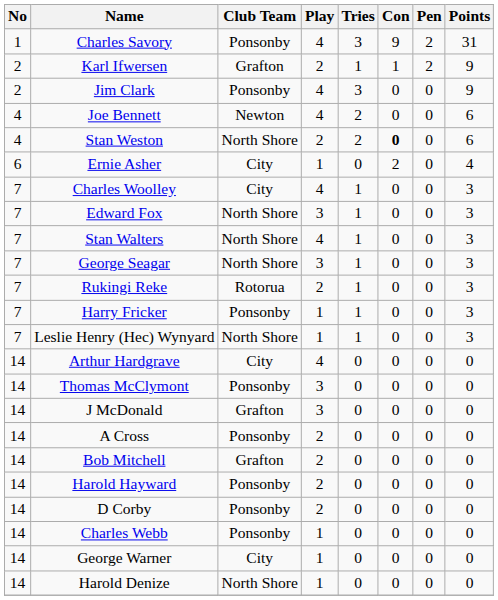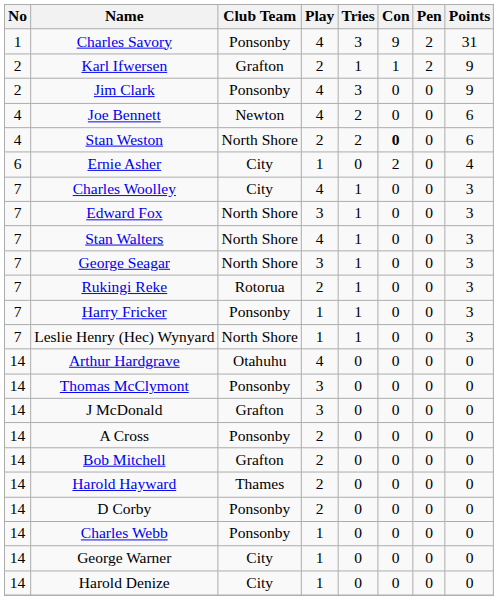 <table class="wikitable sortable" style="text-align: center;">
 <tr>
 <th>No</th>
 <th>Name</th>
 <th>Club Team</th>
 <th>Play</th>
 <th>Tries</th>
 <th>Con</th>
 <th>Pen</th>
 <th>Points</th>
 </tr>
 <tr>
 <td>1</td>
 <td><a href='#'>Charles Savory</a></td>
 <td>Ponsonby</td>
 <td>4</td>
 <td>3</td>
 <td>9</td>
 <td>2</td>
 <td>31</td>
 </tr>
 <tr>
 <td>2</td>
 <td><a href='#'>Karl Ifwersen</a></td>
 <td>Grafton</td>
 <td>2</td>
 <td>1</td>
 <td>1</td>
 <td>2</td>
 <td>9</td>
 </tr>
 <tr>
 <td>2</td>
 <td><a href='#'>Jim Clark</a></td>
 <td>Ponsonby</td>
 <td>4</td>
 <td>3</td>
 <td>0</td>
 <td>0</td>
 <td>9</td>
 </tr>
 <tr>
 <td>4</td>
 <td><a href='#'>Joe Bennett</a></td>
 <td>Newton</td>
 <td>4</td>
 <td>2</td>
 <td>0</td>
 <td>0</td>
 <td>6</td>
 </tr>
 <tr>
 <td>4</td>
 <td><a href='#'>Stan Weston</a></td>
 <td>North Shore</td>
 <td>2</td>
 <td>2</td>
 <td><strong>0</strong></td>
 <td>0</td>
 <td>6</td>
 </tr>
 <tr>
 <td>6</td>
 <td><a href='#'>Ernie Asher</a></td>
 <td>City</td>
 <td>1</td>
 <td>0</td>
 <td>2</td>
 <td>0</td>
 <td>4</td>
 </tr>
 <tr>
 <td>7</td>
 <td><a href='#'>Charles Woolley</a></td>
 <td>City</td>
 <td>4</td>
 <td>1</td>
 <td>0</td>
 <td>0</td>
 <td>3</td>
 </tr>
 <tr>
 <td>7</td>
 <td><a href='#'>Edward Fox</a></td>
 <td>North Shore</td>
 <td>3</td>
 <td>1</td>
 <td>0</td>
 <td>0</td>
 <td>3</td>
 </tr>
 <tr>
 <td>7</td>
 <td><a href='#'>Stan Walters</a></td>
 <td>North Shore</td>
 <td>4</td>
 <td>1</td>
 <td>0</td>
 <td>0</td>
 <td>3</td>
 </tr>
 <tr>
 <td>7</td>
 <td><a href='#'>George Seagar</a></td>
 <td>North Shore</td>
 <td>3</td>
 <td>1</td>
 <td>0</td>
 <td>0</td>
 <td>3</td>
 </tr>
 <tr>
 <td>7</td>
 <td><a href='#'>Rukingi Reke</a></td>
 <td>Rotorua</td>
 <td>2</td>
 <td>1</td>
 <td>0</td>
 <td>0</td>
 <td>3</td>
 </tr>
 <tr>
 <td>7</td>
 <td><a href='#'>Harry Fricker</a></td>
 <td>Ponsonby</td>
 <td>1</td>
 <td>1</td>
 <td>0</td>
 <td>0</td>
 <td>3</td>
 </tr>
 <tr>
 <td>7</td>
 <td>Leslie Henry (Hec) Wynyard</td>
 <td>North Shore</td>
 <td>1</td>
 <td>1</td>
 <td>0</td>
 <td>0</td>
 <td>3</td>
 </tr>
 <tr>
 <td>14</td>
 <td><a href='#'>Arthur Hardgrave</a></td>
-<td>City</td>
+<td>Otahuhu</td>
 <td>4</td>
 <td>0</td>
 <td>0</td>
 <td>0</td>
 <td>0</td>
 </tr>
 <tr>
 <td>14</td>
 <td><a href='#'>Thomas McClymont</a></td>
 <td>Ponsonby</td>
 <td>3</td>
 <td>0</td>
 <td>0</td>
 <td>0</td>
 <td>0</td>
 </tr>
 <tr>
 <td>14</td>
 <td>J McDonald</td>
 <td>Grafton</td>
 <td>3</td>
 <td>0</td>
 <td>0</td>
 <td>0</td>
 <td>0</td>
 </tr>
 <tr>
 <td>14</td>
 <td>A Cross</td>
 <td>Ponsonby</td>
 <td>2</td>
 <td>0</td>
 <td>0</td>
 <td>0</td>
 <td>0</td>
 </tr>
 <tr>
 <td>14</td>
 <td><a href='#'>Bob Mitchell</a></td>
 <td>Grafton</td>
 <td>2</td>
 <td>0</td>
 <td>0</td>
 <td>0</td>
 <td>0</td>
 </tr>
 <tr>
 <td>14</td>
 <td><a href='#'>Harold Hayward</a></td>
-<td>Ponsonby</td>
+<td>Thames</td>
 <td>2</td>
 <td>0</td>
 <td>0</td>
 <td>0</td>
 <td>0</td>
 </tr>
 <tr>
 <td>14</td>
 <td>D Corby</td>
 <td>Ponsonby</td>
 <td>2</td>
 <td>0</td>
 <td>0</td>
 <td>0</td>
 <td>0</td>
 </tr>
 <tr>
 <td>14</td>
 <td><a href='#'>Charles Webb</a></td>
 <td>Ponsonby</td>
 <td>1</td>
 <td>0</td>
 <td>0</td>
 <td>0</td>
 <td>0</td>
 </tr>
 <tr>
 <td>14</td>
 <td>George Warner</td>
 <td>City</td>
 <td>1</td>
 <td>0</td>
 <td>0</td>
 <td>0</td>
 <td>0</td>
 </tr>
 <tr>
 <td>14</td>
 <td>Harold Denize</td>
-<td>North Shore</td>
+<td>City</td>
 <td>1</td>
 <td>0</td>
 <td>0</td>
 <td>0</td>
 <td>0</td>
 </tr>
 <tr>
 </tr>
 </table>
